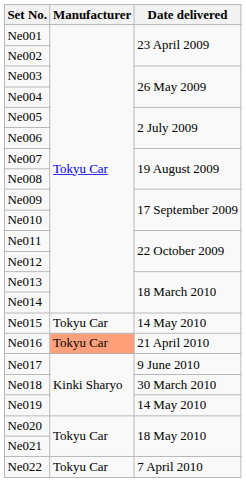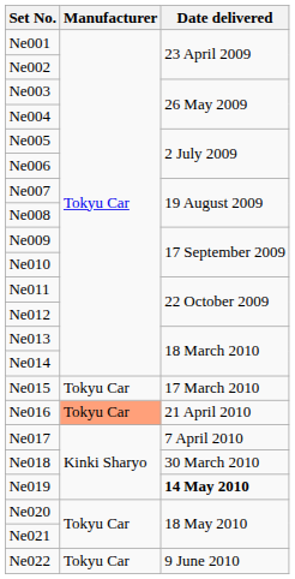 <table class="wikitable">
 <tr>
 <th>Set No.</th>
 <th>Manufacturer</th>
 <th>Date delivered</th>
 </tr>
 <tr>
 <td>Ne001</td>
 <td rowspan="14"><a href='#'>Tokyu Car</a></td>
 <td rowspan="2">23 April 2009</td>
 </tr>
 <tr>
 <td>Ne002</td>
 </tr>
 <tr>
 <td>Ne003</td>
 <td rowspan="2">26 May 2009</td>
 </tr>
 <tr>
 <td>Ne004</td>
 </tr>
 <tr>
 <td>Ne005</td>
 <td rowspan="2">2 July 2009</td>
 </tr>
 <tr>
 <td>Ne006</td>
 </tr>
 <tr>
 <td>Ne007</td>
 <td rowspan="2">19 August 2009</td>
 </tr>
 <tr>
 <td>Ne008</td>
 </tr>
 <tr>
 <td>Ne009</td>
 <td rowspan="2">17 September 2009</td>
 </tr>
 <tr>
 <td>Ne010</td>
 </tr>
 <tr>
 <td>Ne011</td>
 <td rowspan="2">22 October 2009</td>
 </tr>
 <tr>
 <td>Ne012</td>
 </tr>
 <tr>
 <td>Ne013</td>
 <td rowspan="2">18 March 2010</td>
 </tr>
 <tr>
 <td>Ne014</td>
 </tr>
 <tr>
 <td>Ne015</td>
 <td>Tokyu Car</td>
-<td>14 May 2010</td>
+<td>17 March 2010</td>
 </tr>
 <tr>
 <td>Ne016</td>
 <td style="background: lightsalmon;">Tokyu Car</td>
 <td>21 April 2010</td>
 </tr>
 <tr>
 <td>Ne017</td>
 <td rowspan="3">Kinki Sharyo</td>
-<td>9 June 2010</td>
+<td>7 April 2010</td>
 </tr>
 <tr>
 <td>Ne018</td>
 <td>30 March 2010</td>
 </tr>
 <tr>
 <td>Ne019</td>
-<td>14 May 2010</td>
+<td><strong>14 May 2010</strong></td>
 </tr>
 <tr>
 <td>Ne020</td>
 <td rowspan="2">Tokyu Car</td>
 <td rowspan="2">18 May 2010</td>
 </tr>
 <tr>
 <td>Ne021</td>
 </tr>
 <tr>
 <td>Ne022</td>
 <td>Tokyu Car</td>
-<td>7 April 2010</td>
+<td>9 June 2010</td>
 </tr>
 </table>
